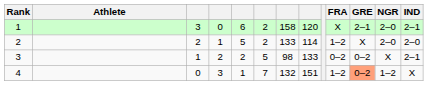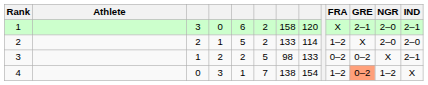 <table class="wikitable" style="text-align:center">
 <tr>
 <th>Rank</th>
 <th width=250>Athlete</th>
 <th width=30></th>
 <th width=30></th>
 <th width=30></th>
 <th width=30></th>
 <th width=30></th>
 <th width=30></th>
 <th rowspan=5></th>
 <th width=30>FRA</th>
 <th width=30>GRE</th>
 <th width=30>NGR</th>
 <th width=30>IND</th>
 </tr>
 <tr style="background-color:#ccffcc;">
 <td>1</td>
 <td align=left></td>
 <td>3</td>
 <td>0</td>
 <td>6</td>
 <td>2</td>
 <td>158</td>
 <td>120</td>
 <td>X</td>
 <td>2–1</td>
 <td>2–0</td>
 <td>2–1</td>
 </tr>
 <tr>
 <td>2</td>
 <td align=left></td>
 <td>2</td>
 <td>1</td>
 <td>5</td>
 <td>2</td>
 <td>133</td>
 <td>114</td>
 <td>1–2</td>
 <td>X</td>
 <td>2–0</td>
 <td>2–0</td>
 </tr>
 <tr>
 <td>3</td>
 <td align=left></td>
 <td>1</td>
 <td>2</td>
 <td>2</td>
 <td>5</td>
 <td>98</td>
 <td>133</td>
 <td>0–2</td>
 <td>0–2</td>
 <td>X</td>
 <td>2–1</td>
 </tr>
 <tr>
 <td>4</td>
 <td align=left></td>
 <td>0</td>
 <td>3</td>
 <td>1</td>
 <td>7</td>
-<td>132</td>
-<td>151</td>
+<td>138</td>
+<td>154</td>
 <td>1–2</td>
 <td style="background: lightsalmon;">0–2</td>
 <td>1–2</td>
 <td>X</td>
 </tr>
 </table>
